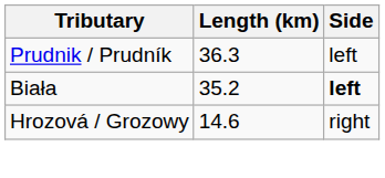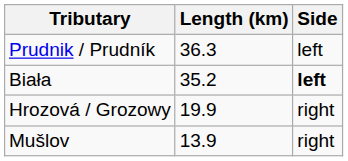 <table class="wikitable">
 <tr>
 <th>Tributary</th>
 <th>Length (km)</th>
 <th>Side</th>
 </tr>
 <tr>
 <td><a href='#'>Prudnik</a> / Prudník</td>
 <td>36.3</td>
 <td>left</td>
 </tr>
 <tr>
 <td>Biała</td>
 <td>35.2</td>
 <td><strong>left</strong></td>
 </tr>
 <tr>
 <td>Hrozová / Grozowy</td>
-<td>14.6</td>
+<td>19.9</td>
+<td>right</td>
+</tr>
+<tr>
+<td>Mušlov</td>
+<td>13.9</td>
 <td>right</td>
 </tr>
 </table>
